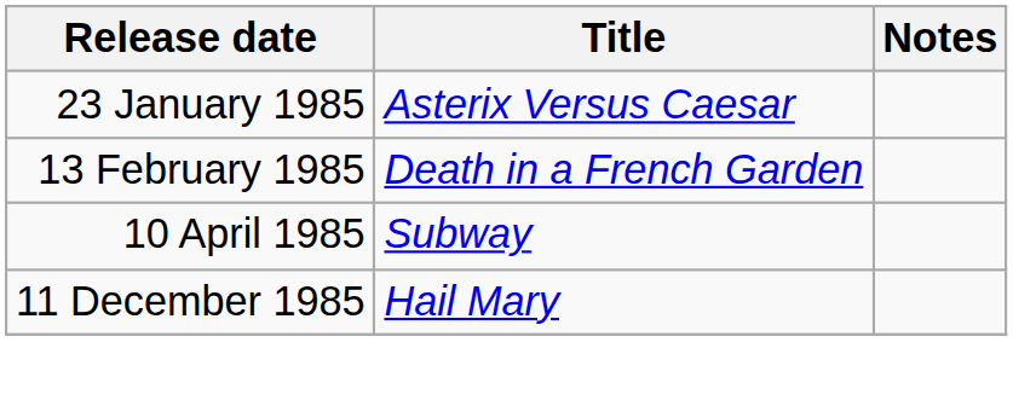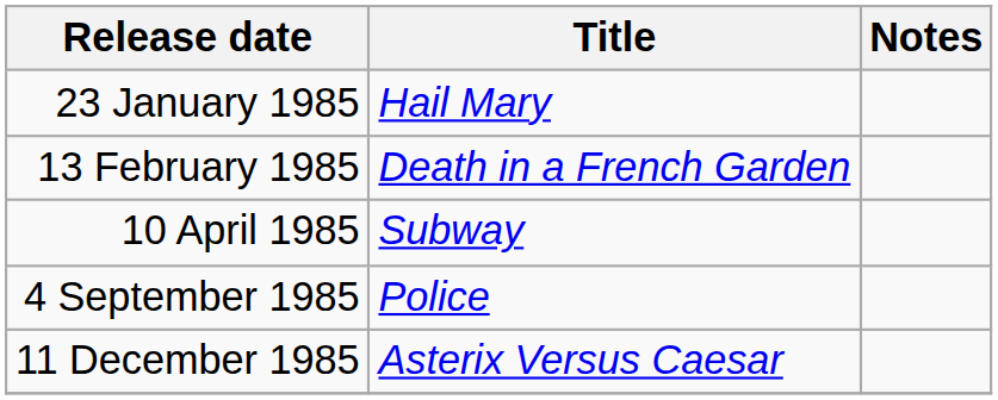 <table class="wikitable sortable">
 <tr>
 <th scope="col">Release date</th>
 <th>Title</th>
 <th>Notes</th>
 </tr>
 <tr>
 <td style="text-align:right;">23 January 1985</td>
-<td><em><a href='#'>Asterix Versus Caesar</a></em></td>
+<td><em><a href='#'>Hail Mary</a></em></td>
 <td></td>
 </tr>
 <tr>
 <td style="text-align:right;">13 February 1985</td>
 <td><em><a href='#'>Death in a French Garden</a></em></td>
 <td></td>
 </tr>
 <tr>
 <td style="text-align:right;">10 April 1985</td>
 <td><em><a href='#'>Subway</a></em></td>
 <td></td>
 </tr>
 <tr>
+<td style="text-align:right;">4 September 1985</td>
+<td><em><a href='#'>Police</a></em></td>
+<td></td>
+</tr>
+<tr>
 <td style="text-align:right;">11 December 1985</td>
-<td><em><a href='#'>Hail Mary</a></em></td>
+<td><em><a href='#'>Asterix Versus Caesar</a></em></td>
 <td></td>
 </tr>
 <tr>
 </tr>
 </table>
